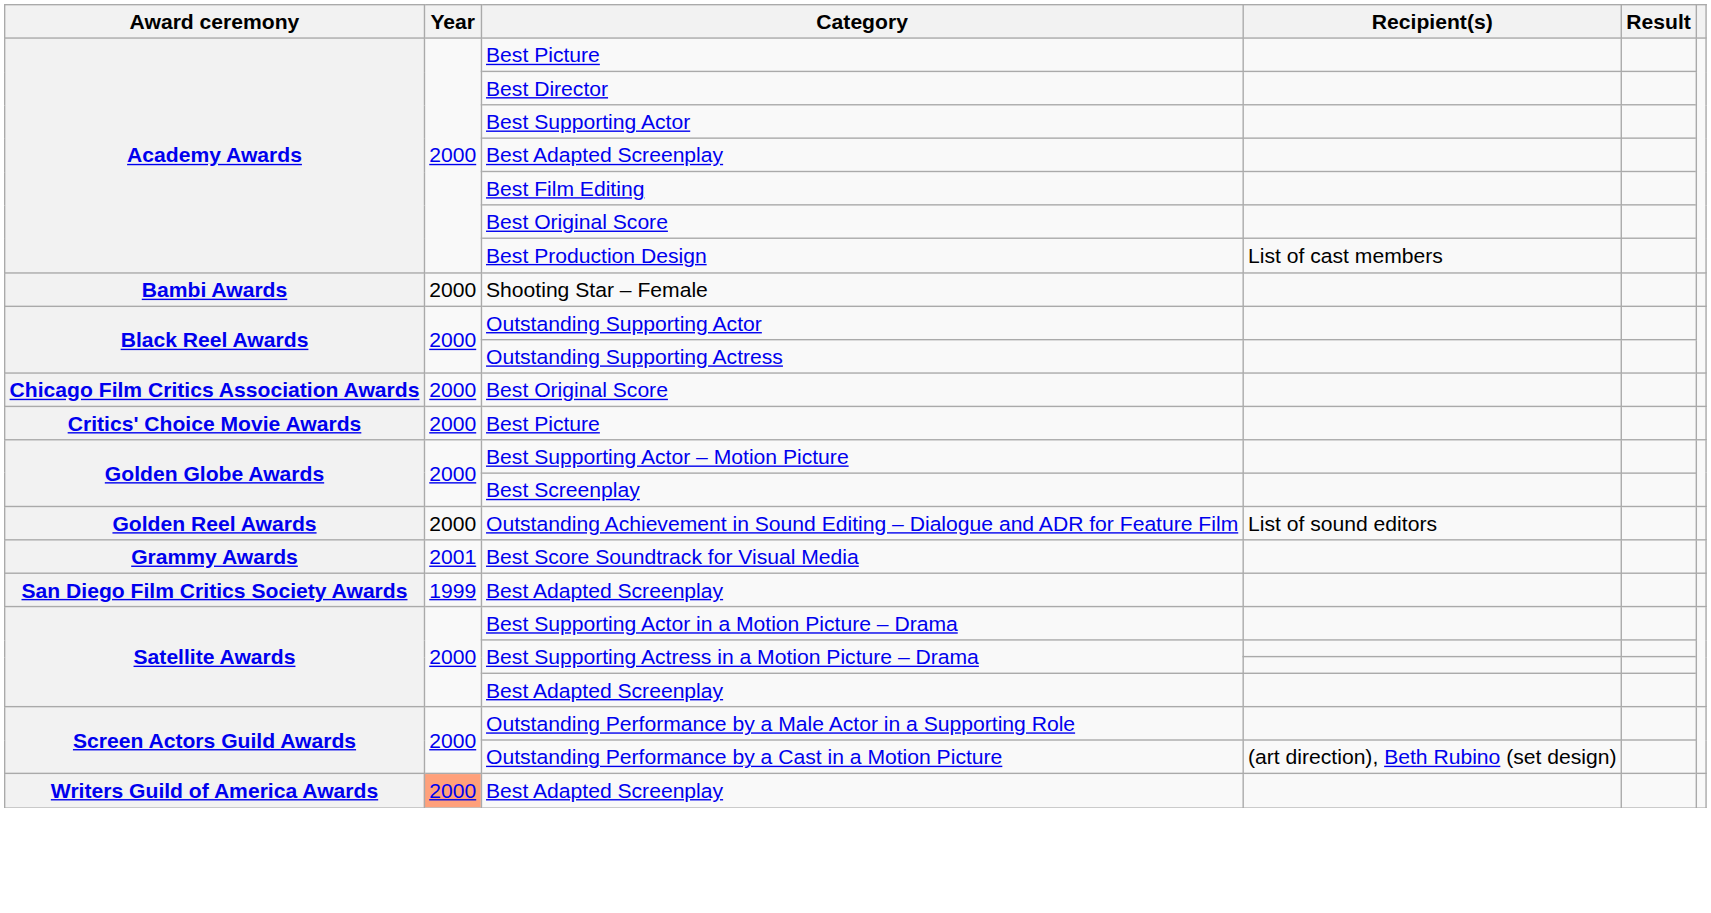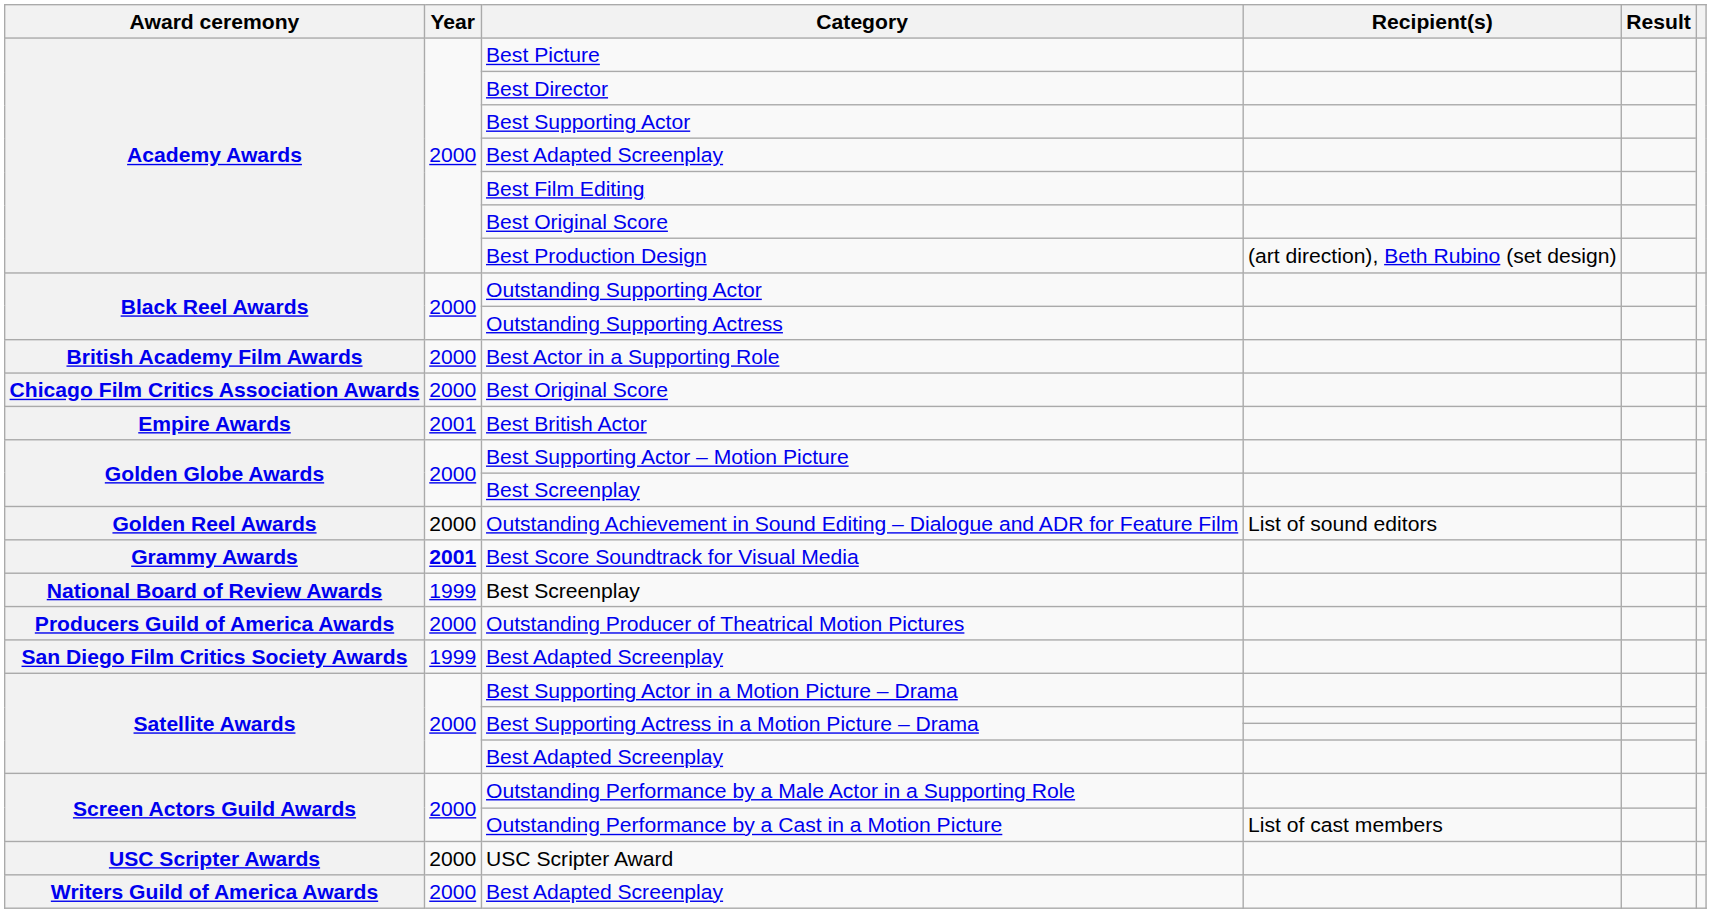 <table class="wikitable plainrowheaders sortable" style="font-size: 95%;">
 <tr>
 <th scope="col">Award ceremony</th>
 <th scope="col">Year</th>
 <th scope="col">Category</th>
 <th scope="col">Recipient(s)</th>
 <th scope="col">Result</th>
 <th scope="col" class="unsortable"></th>
 </tr>
 <tr>
 <th scope="row" rowspan="7"><a href='#'>Academy Awards</a></th>
 <td rowspan="7"><a href='#'>2000</a></td>
 <td><a href='#'>Best Picture</a></td>
 <td></td>
 <td></td>
 <td style="text-align:center;" rowspan="7"></td>
 </tr>
 <tr>
 <td><a href='#'>Best Director</a></td>
 <td></td>
 <td></td>
 </tr>
 <tr>
 <td><a href='#'>Best Supporting Actor</a></td>
 <td></td>
 <td></td>
 </tr>
 <tr>
 <td><a href='#'>Best Adapted Screenplay</a></td>
 <td></td>
 <td></td>
 </tr>
 <tr>
 <td><a href='#'>Best Film Editing</a></td>
 <td></td>
 <td></td>
 </tr>
 <tr>
 <td><a href='#'>Best Original Score</a></td>
 <td></td>
 <td></td>
 </tr>
 <tr>
 <td><a href='#'>Best Production Design</a></td>
-<td>List of cast members</td>
+<td> (art direction), <a href='#'>Beth Rubino</a> (set design)</td>
 <td></td>
-</tr>
-<tr>
-<th scope="row"><a href='#'>Bambi Awards</a></th>
-<td>2000</td>
-<td>Shooting Star – Female</td>
-<td></td>
-<td></td>
-<td style="text-align:center;"></td>
 </tr>
 <tr>
 <th scope="row" rowspan="2"><a href='#'>Black Reel Awards</a></th>
 <td rowspan="2"><a href='#'>2000</a></td>
 <td><a href='#'>Outstanding Supporting Actor</a></td>
 <td></td>
 <td></td>
 <td style="text-align:center;" rowspan="2"></td>
 </tr>
 <tr>
 <td><a href='#'>Outstanding Supporting Actress</a></td>
 <td></td>
 <td></td>
 </tr>
 <tr>
+<th scope="row"><a href='#'>British Academy Film Awards</a></th>
+<td><a href='#'>2000</a></td>
+<td><a href='#'>Best Actor in a Supporting Role</a></td>
+<td></td>
+<td></td>
+<td style="text-align:center;"></td>
+</tr>
+<tr>
 <th scope="row"><a href='#'>Chicago Film Critics Association Awards</a></th>
 <td><a href='#'>2000</a></td>
 <td><a href='#'>Best Original Score</a></td>
 <td></td>
 <td></td>
 <td style="text-align:center;"></td>
 </tr>
 <tr>
-<th scope="row"><a href='#'>Critics' Choice Movie Awards</a></th>
-<td><a href='#'>2000</a></td>
-<td><a href='#'>Best Picture</a></td>
+<th scope="row"><a href='#'>Empire Awards</a></th>
+<td><a href='#'>2001</a></td>
+<td><a href='#'>Best British Actor</a></td>
 <td></td>
 <td></td>
 <td style="text-align:center;"></td>
 </tr>
 <tr>
 <th scope="row" rowspan="2"><a href='#'>Golden Globe Awards</a></th>
 <td rowspan="2"><a href='#'>2000</a></td>
 <td><a href='#'>Best Supporting Actor – Motion Picture</a></td>
 <td></td>
 <td></td>
 <td style="text-align:center;" rowspan="2"></td>
 </tr>
 <tr>
 <td><a href='#'>Best Screenplay</a></td>
 <td></td>
 <td></td>
 </tr>
 <tr>
 <th scope="row"><a href='#'>Golden Reel Awards</a></th>
 <td>2000</td>
 <td><a href='#'>Outstanding Achievement in Sound Editing – Dialogue and ADR for Feature Film</a></td>
 <td>List of sound editors</td>
 <td></td>
 <td style="text-align:center;"></td>
 </tr>
 <tr>
 <th scope="row"><a href='#'>Grammy Awards</a></th>
-<td><a href='#'>2001</a></td>
+<td><strong><a href='#'>2001</a></strong></td>
 <td><a href='#'>Best Score Soundtrack for Visual Media</a></td>
+<td></td>
+<td></td>
+<td style="text-align:center;"></td>
+</tr>
+<tr>
+<th scope="row"><a href='#'>National Board of Review Awards</a></th>
+<td><a href='#'>1999</a></td>
+<td>Best Screenplay</td>
+<td></td>
+<td></td>
+<td style="text-align:center;"></td>
+</tr>
+<tr>
+<th scope="row"><a href='#'>Producers Guild of America Awards</a></th>
+<td><a href='#'>2000</a></td>
+<td><a href='#'>Outstanding Producer of Theatrical Motion Pictures</a></td>
 <td></td>
 <td></td>
 <td style="text-align:center;"></td>
 </tr>
 <tr>
 <th scope="row"><a href='#'>San Diego Film Critics Society Awards</a></th>
 <td><a href='#'>1999</a></td>
 <td><a href='#'>Best Adapted Screenplay</a></td>
 <td></td>
 <td></td>
 <td style="text-align:center;"></td>
 </tr>
 <tr>
 <th scope="row" rowspan="4"><a href='#'>Satellite Awards</a></th>
 <td rowspan="4"><a href='#'>2000</a></td>
 <td><a href='#'>Best Supporting Actor in a Motion Picture – Drama</a></td>
 <td></td>
 <td></td>
 <td style="text-align:center;" rowspan="4"></td>
 </tr>
 <tr>
 <td rowspan="2"><a href='#'>Best Supporting Actress in a Motion Picture – Drama</a></td>
 <td></td>
 <td></td>
 </tr>
 <tr>
 <td></td>
 <td></td>
 </tr>
 <tr>
 <td><a href='#'>Best Adapted Screenplay</a></td>
 <td></td>
 <td></td>
 </tr>
 <tr>
 <th scope="row" rowspan="2"><a href='#'>Screen Actors Guild Awards</a></th>
 <td rowspan="2"><a href='#'>2000</a></td>
 <td><a href='#'>Outstanding Performance by a Male Actor in a Supporting Role</a></td>
 <td></td>
 <td></td>
 <td style="text-align:center;" rowspan="2"></td>
 </tr>
 <tr>
 <td><a href='#'>Outstanding Performance by a Cast in a Motion Picture</a></td>
-<td> (art direction), <a href='#'>Beth Rubino</a> (set design)</td>
+<td>List of cast members</td>
 <td></td>
 </tr>
 <tr>
+<th scope="row"><a href='#'>USC Scripter Awards</a></th>
+<td>2000</td>
+<td>USC Scripter Award</td>
+<td></td>
+<td></td>
+<td style="text-align:center;"></td>
+</tr>
+<tr>
 <th scope="row"><a href='#'>Writers Guild of America Awards</a></th>
-<td style="background: lightsalmon;"><a href='#'>2000</a></td>
+<td><a href='#'>2000</a></td>
 <td><a href='#'>Best Adapted Screenplay</a></td>
 <td></td>
 <td></td>
 <td style="text-align:center;"></td>
 </tr>
 </table>
